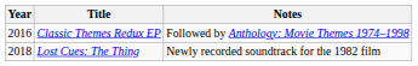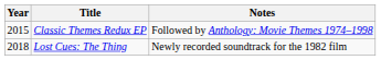 <table class="wikitable">
 <tr>
 <th>Year</th>
 <th>Title</th>
 <th>Notes</th>
 </tr>
 <tr>
-<td>2016</td>
+<td>2015</td>
 <td><em><a href='#'>Classic Themes Redux EP</a></em></td>
 <td>Followed by <em><a href='#'>Anthology: Movie Themes 1974–1998</a></em></td>
 </tr>
 <tr>
 <td>2018</td>
 <td><em><a href='#'>Lost Cues: The Thing</a></em></td>
 <td>Newly recorded soundtrack for the 1982 film</td>
 </tr>
 </table>
